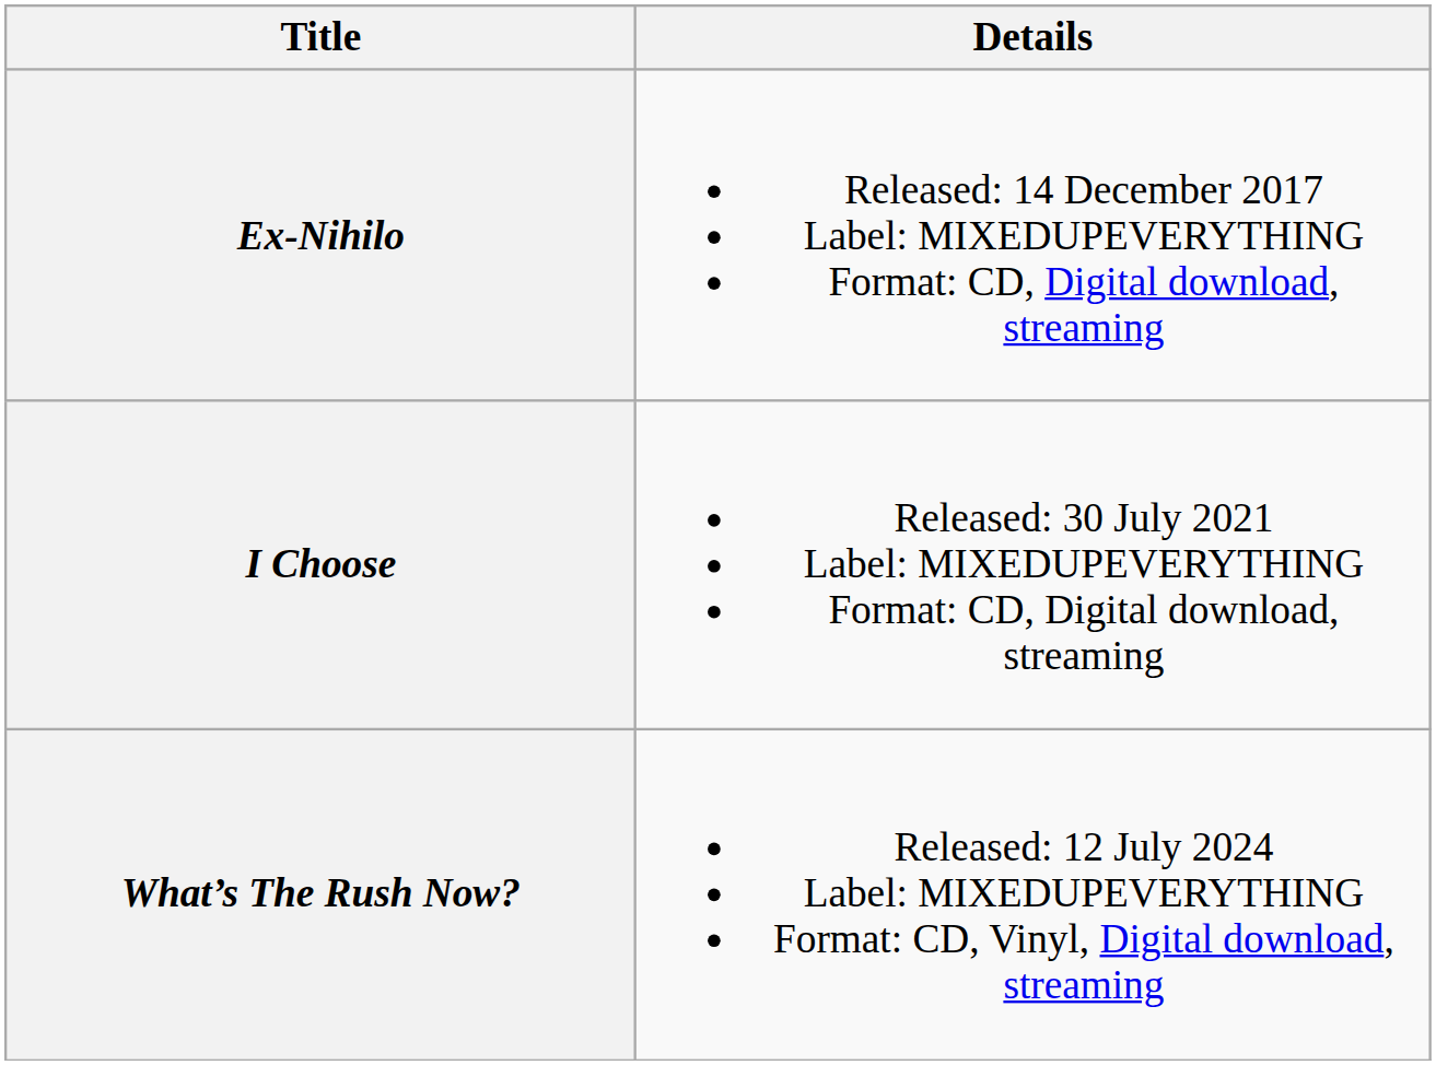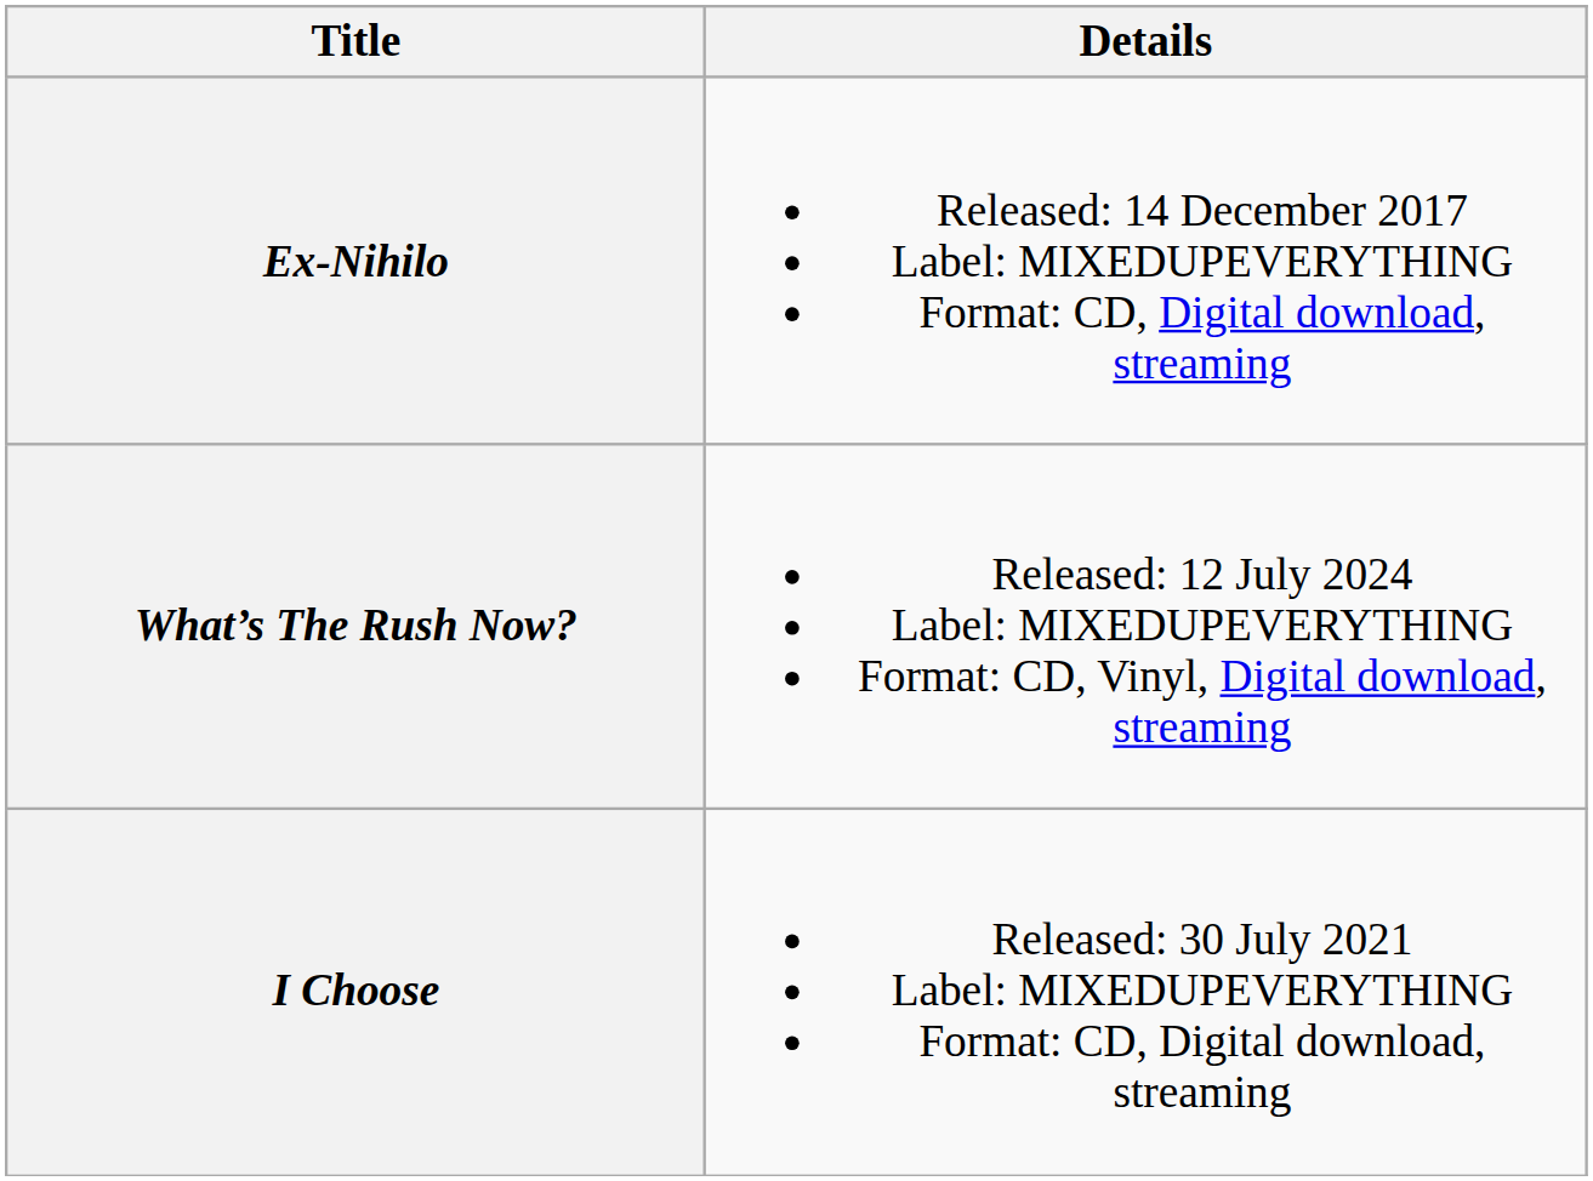 <table class="wikitable plainrowheaders" style="text-align:center">
 <tr>
 <th scope="col" style="width:15em;">Title</th>
 <th scope="col" style="width:19em;">Details</th>
 </tr>
 <tr>
 <th scope="row"><em>Ex-Nihilo</em></th>
 <td><br><ul><li>Released: 14 December 2017</li><li>Label: MIXEDUPEVERYTHING</li><li>Format: CD, <a href='#'>Digital download</a>, <a href='#'>streaming</a></li></ul></td>
 </tr>
 <tr>
+<th scope="row"><em>What’s The Rush Now?</em></th>
+<td><br><ul><li>Released: 12 July 2024</li><li>Label: MIXEDUPEVERYTHING</li><li>Format: CD, Vinyl, <a href='#'>Digital download</a>, <a href='#'>streaming</a></li></ul></td>
+</tr>
+<tr>
 <th scope="row"><em>I Choose</em></th>
 <td><br><ul><li>Released: 30 July 2021</li><li>Label: MIXEDUPEVERYTHING</li><li>Format: CD, Digital download, streaming</li></ul></td>
 </tr>
-<tr>
-<th scope="row"><em>What’s The Rush Now?</em></th>
-<td><br><ul><li>Released: 12 July 2024</li><li>Label: MIXEDUPEVERYTHING</li><li>Format: CD, Vinyl, <a href='#'>Digital download</a>, <a href='#'>streaming</a></li></ul></td>
-</tr>
 </table>
